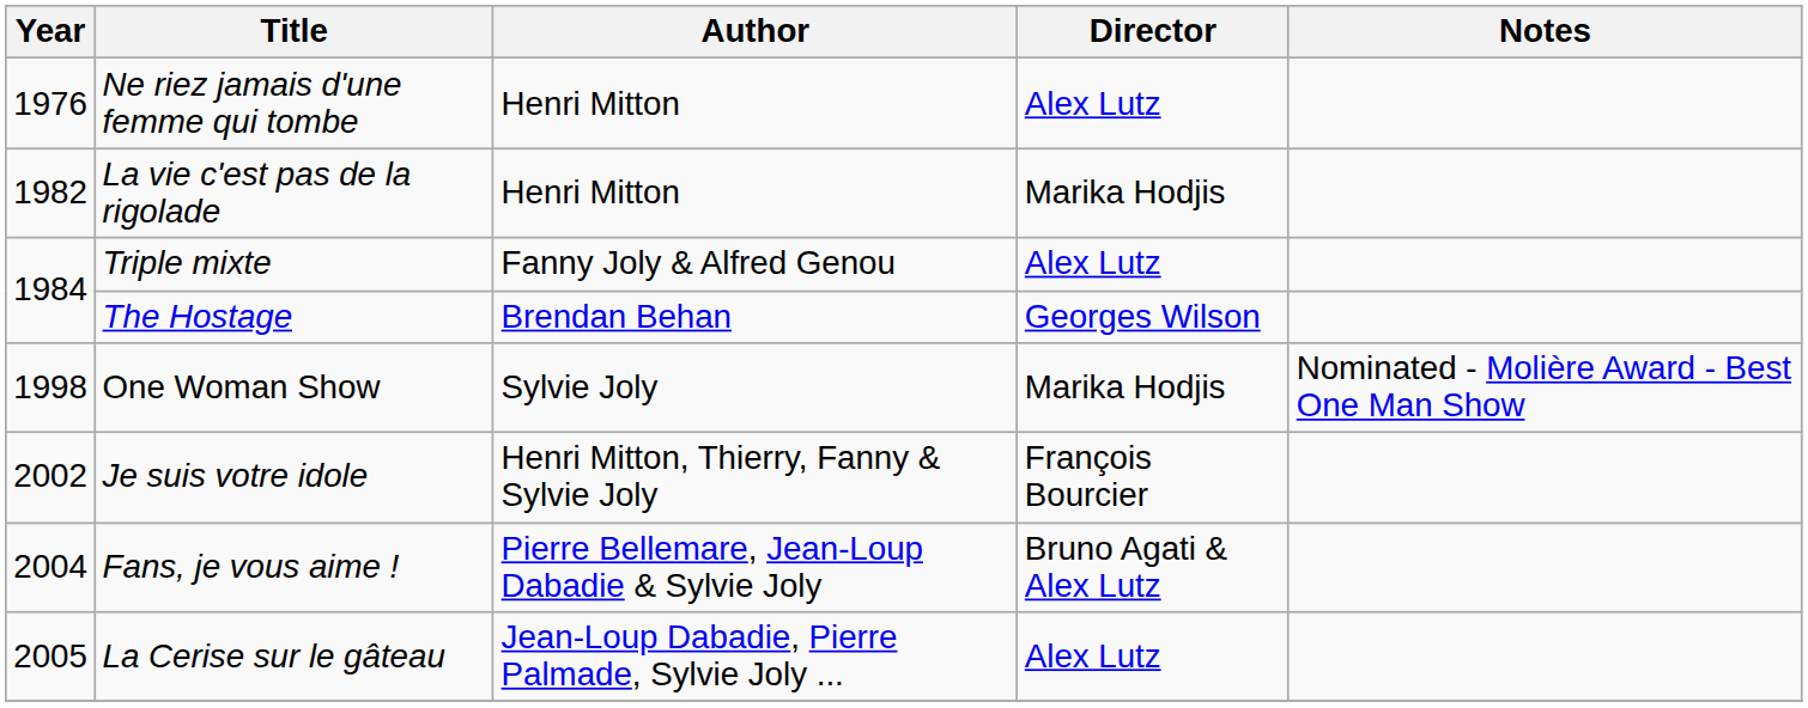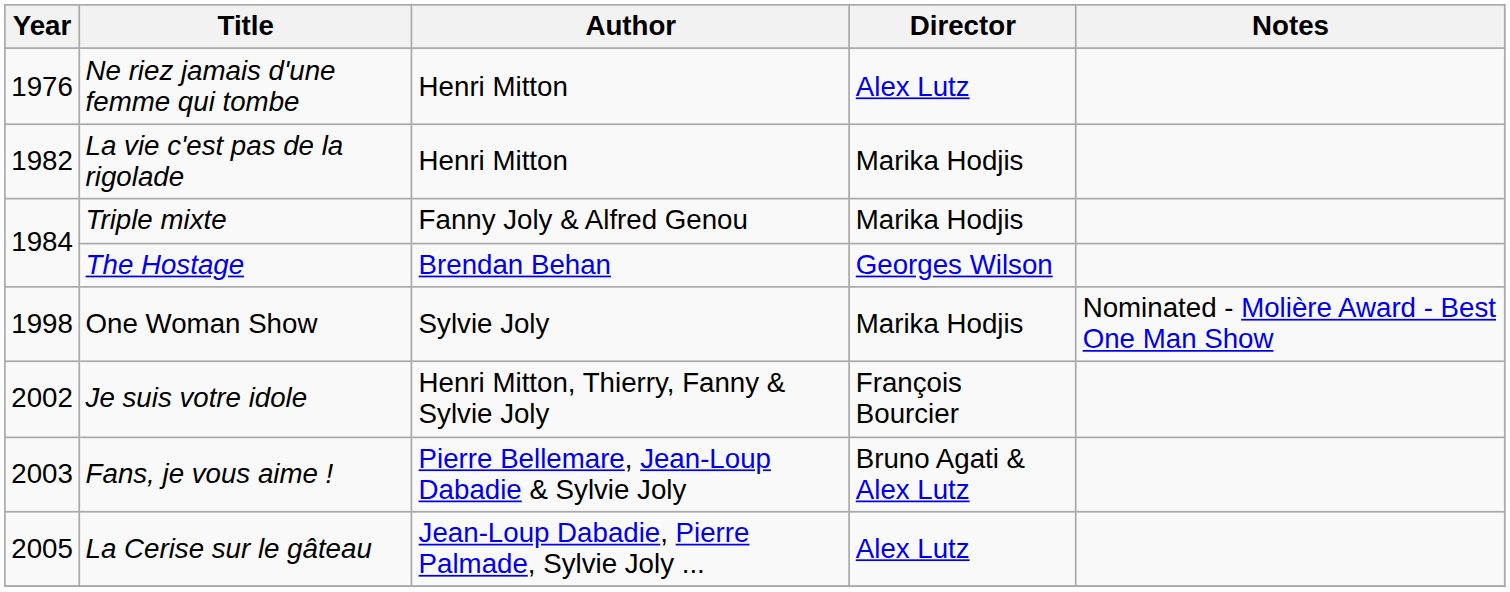 <table class="wikitable">
 <tr>
 <th>Year</th>
 <th>Title</th>
 <th>Author</th>
 <th>Director</th>
 <th>Notes</th>
 </tr>
 <tr>
 <td>1976</td>
 <td><em>Ne riez jamais d'une femme qui tombe</em></td>
 <td>Henri Mitton</td>
 <td><a href='#'>Alex Lutz</a></td>
 <td></td>
 </tr>
 <tr>
 <td>1982</td>
 <td><em>La vie c'est pas de la rigolade</em></td>
 <td>Henri Mitton</td>
 <td>Marika Hodjis</td>
 <td></td>
 </tr>
 <tr>
 <td rowspan=2>1984</td>
 <td><em>Triple mixte</em></td>
 <td>Fanny Joly & Alfred Genou</td>
-<td><a href='#'>Alex Lutz</a></td>
+<td>Marika Hodjis</td>
 <td></td>
 </tr>
 <tr>
 <td><em><a href='#'>The Hostage</a></em></td>
 <td><a href='#'>Brendan Behan</a></td>
 <td><a href='#'>Georges Wilson</a></td>
 <td></td>
 </tr>
 <tr>
 <td>1998</td>
 <td>One Woman Show</td>
 <td>Sylvie Joly</td>
 <td>Marika Hodjis</td>
 <td>Nominated - <a href='#'>Molière Award - Best One Man Show</a></td>
 </tr>
 <tr>
 <td>2002</td>
 <td><em>Je suis votre idole</em></td>
 <td>Henri Mitton, Thierry, Fanny & Sylvie Joly</td>
 <td>François Bourcier</td>
 <td></td>
 </tr>
 <tr>
-<td>2004</td>
+<td>2003</td>
 <td><em>Fans, je vous aime !</em></td>
 <td><a href='#'>Pierre Bellemare</a>, <a href='#'>Jean-Loup Dabadie</a> & Sylvie Joly</td>
 <td>Bruno Agati & <a href='#'>Alex Lutz</a></td>
 <td></td>
 </tr>
 <tr>
 <td>2005</td>
 <td><em>La Cerise sur le gâteau</em></td>
 <td><a href='#'>Jean-Loup Dabadie</a>, <a href='#'>Pierre Palmade</a>, Sylvie Joly ...</td>
 <td><a href='#'>Alex Lutz</a></td>
 <td></td>
 </tr>
 <tr>
 </tr>
 </table>
